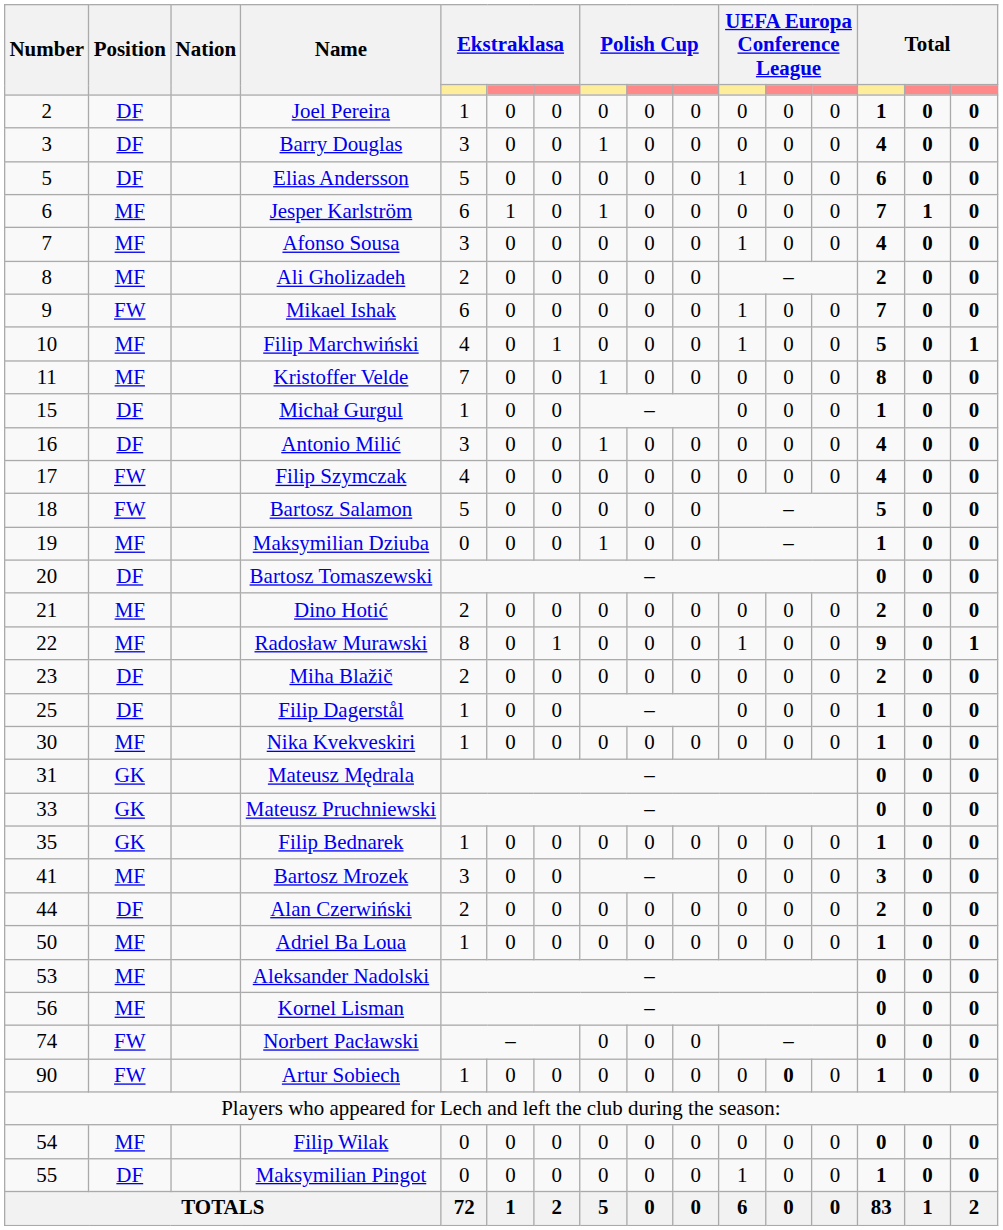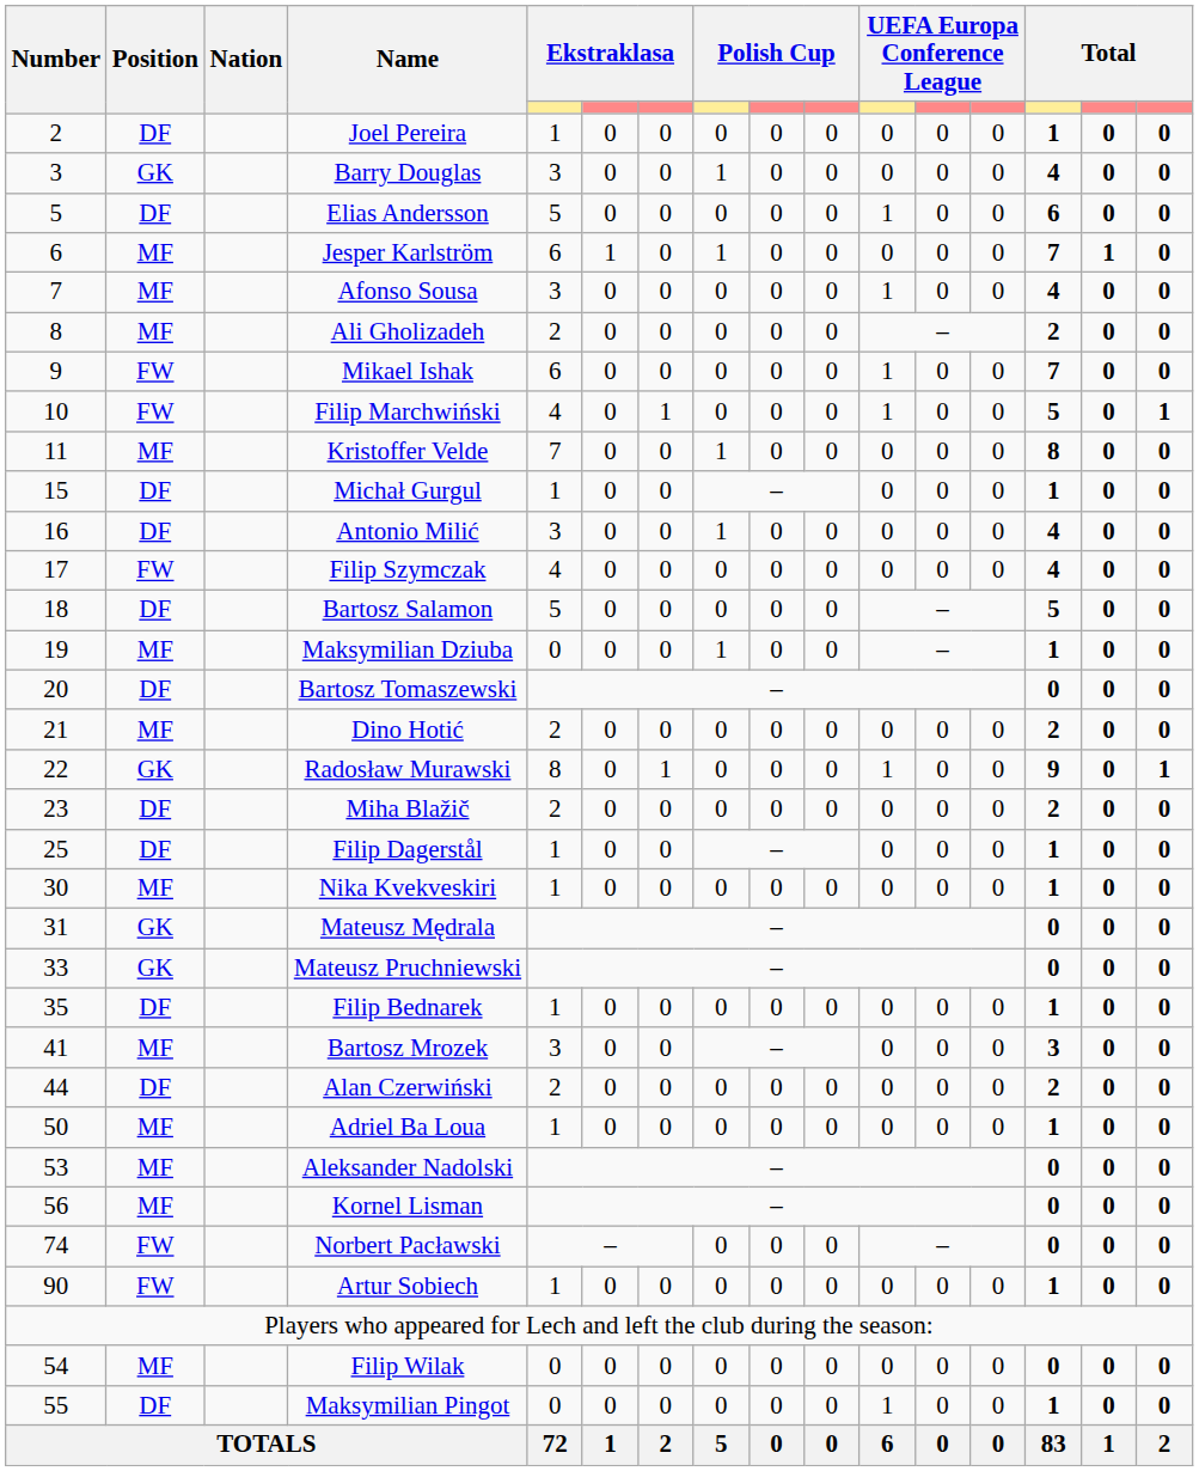 <table class="wikitable" style="font-size: 100%; text-align: center;">
 <tr>
 <th rowspan="2" align="center">Number</th>
 <th rowspan="2" align="center">Position</th>
 <th rowspan="2" align="center">Nation</th>
 <th rowspan="2" align="center">Name</th>
 <th colspan="3" style="width:84px;" align="center"><a href='#'>Ekstraklasa</a></th>
 <th colspan="3" style="width:84px;" align="center"><a href='#'>Polish Cup</a></th>
 <th colspan="3" style="width:84px;" align="center"><a href='#'>UEFA Europa Conference League</a></th>
 <th colspan="3" style="width:84px;" align="center">Total</th>
 </tr>
 <tr>
 <th style="background: #FFEE99; width:28px;"></th>
 <th style="background: #FF8888; width:28px;"></th>
 <th style="background: #FF8888; width:28px;"></th>
 <th style="background: #FFEE99; width:28px;"></th>
 <th style="background: #FF8888; width:28px;"></th>
 <th style="background: #FF8888; width:28px;"></th>
 <th style="background: #FFEE99; width:28px;"></th>
 <th style="background: #FF8888; width:28px;"></th>
 <th style="background: #FF8888; width:28px;"></th>
 <th style="background: #FFEE99; width:28px;"></th>
 <th style="background: #FF8888; width:28px;"></th>
 <th style="background: #FF8888; width:28px;"></th>
 </tr>
 <tr>
 <td>2</td>
 <td><a href='#'>DF</a></td>
 <td></td>
 <td><a href='#'>Joel Pereira</a></td>
 <td>1</td>
 <td>0</td>
 <td>0</td>
 <td>0</td>
 <td>0</td>
 <td>0</td>
 <td>0</td>
 <td>0</td>
 <td>0</td>
 <td><strong>1</strong></td>
 <td><strong>0</strong></td>
 <td><strong>0</strong></td>
 </tr>
 <tr>
 <td>3</td>
-<td><a href='#'>DF</a></td>
+<td><a href='#'>GK</a></td>
 <td></td>
 <td><a href='#'>Barry Douglas</a></td>
 <td>3</td>
 <td>0</td>
 <td>0</td>
 <td>1</td>
 <td>0</td>
 <td>0</td>
 <td>0</td>
 <td>0</td>
 <td>0</td>
 <td><strong>4</strong></td>
 <td><strong>0</strong></td>
 <td><strong>0</strong></td>
 </tr>
 <tr>
 <td>5</td>
 <td><a href='#'>DF</a></td>
 <td></td>
 <td><a href='#'>Elias Andersson</a></td>
 <td>5</td>
 <td>0</td>
 <td>0</td>
 <td>0</td>
 <td>0</td>
 <td>0</td>
 <td>1</td>
 <td>0</td>
 <td>0</td>
 <td><strong>6</strong></td>
 <td><strong>0</strong></td>
 <td><strong>0</strong></td>
 </tr>
 <tr>
 <td>6</td>
 <td><a href='#'>MF</a></td>
 <td></td>
 <td><a href='#'>Jesper Karlström</a></td>
 <td>6</td>
 <td>1</td>
 <td>0</td>
 <td>1</td>
 <td>0</td>
 <td>0</td>
 <td>0</td>
 <td>0</td>
 <td>0</td>
 <td><strong>7</strong></td>
 <td><strong>1</strong></td>
 <td><strong>0</strong></td>
 </tr>
 <tr>
 <td>7</td>
 <td><a href='#'>MF</a></td>
 <td></td>
 <td><a href='#'>Afonso Sousa</a></td>
 <td>3</td>
 <td>0</td>
 <td>0</td>
 <td>0</td>
 <td>0</td>
 <td>0</td>
 <td>1</td>
 <td>0</td>
 <td>0</td>
 <td><strong>4</strong></td>
 <td><strong>0</strong></td>
 <td><strong>0</strong></td>
 </tr>
 <tr>
 <td>8</td>
 <td><a href='#'>MF</a></td>
 <td></td>
 <td><a href='#'>Ali Gholizadeh</a></td>
 <td>2</td>
 <td>0</td>
 <td>0</td>
 <td>0</td>
 <td>0</td>
 <td>0</td>
 <td colspan="3">–</td>
 <td><strong>2</strong></td>
 <td><strong>0</strong></td>
 <td><strong>0</strong></td>
 </tr>
 <tr>
 <td>9</td>
 <td><a href='#'>FW</a></td>
 <td></td>
 <td><a href='#'>Mikael Ishak</a></td>
 <td>6</td>
 <td>0</td>
 <td>0</td>
 <td>0</td>
 <td>0</td>
 <td>0</td>
 <td>1</td>
 <td>0</td>
 <td>0</td>
 <td><strong>7</strong></td>
 <td><strong>0</strong></td>
 <td><strong>0</strong></td>
 </tr>
 <tr>
 <td>10</td>
-<td><a href='#'>MF</a></td>
+<td><a href='#'>FW</a></td>
 <td></td>
 <td><a href='#'>Filip Marchwiński</a></td>
 <td>4</td>
 <td>0</td>
 <td>1</td>
 <td>0</td>
 <td>0</td>
 <td>0</td>
 <td>1</td>
 <td>0</td>
 <td>0</td>
 <td><strong>5</strong></td>
 <td><strong>0</strong></td>
 <td><strong>1</strong></td>
 </tr>
 <tr>
 <td>11</td>
 <td><a href='#'>MF</a></td>
 <td></td>
 <td><a href='#'>Kristoffer Velde</a></td>
 <td>7</td>
 <td>0</td>
 <td>0</td>
 <td>1</td>
 <td>0</td>
 <td>0</td>
 <td>0</td>
 <td>0</td>
 <td>0</td>
 <td><strong>8</strong></td>
 <td><strong>0</strong></td>
 <td><strong>0</strong></td>
 </tr>
 <tr>
 <td>15</td>
 <td><a href='#'>DF</a></td>
 <td></td>
 <td><a href='#'>Michał Gurgul</a></td>
 <td>1</td>
 <td>0</td>
 <td>0</td>
 <td colspan="3">–</td>
 <td>0</td>
 <td>0</td>
 <td>0</td>
 <td><strong>1</strong></td>
 <td><strong>0</strong></td>
 <td><strong>0</strong></td>
 </tr>
 <tr>
 <td>16</td>
 <td><a href='#'>DF</a></td>
 <td></td>
 <td><a href='#'>Antonio Milić</a></td>
 <td>3</td>
 <td>0</td>
 <td>0</td>
 <td>1</td>
 <td>0</td>
 <td>0</td>
 <td>0</td>
 <td>0</td>
 <td>0</td>
 <td><strong>4</strong></td>
 <td><strong>0</strong></td>
 <td><strong>0</strong></td>
 </tr>
 <tr>
 <td>17</td>
 <td><a href='#'>FW</a></td>
 <td></td>
 <td><a href='#'>Filip Szymczak</a></td>
 <td>4</td>
 <td>0</td>
 <td>0</td>
 <td>0</td>
 <td>0</td>
 <td>0</td>
 <td>0</td>
 <td>0</td>
 <td>0</td>
 <td><strong>4</strong></td>
 <td><strong>0</strong></td>
 <td><strong>0</strong></td>
 </tr>
 <tr>
 <td>18</td>
-<td><a href='#'>FW</a></td>
+<td><a href='#'>DF</a></td>
 <td></td>
 <td><a href='#'>Bartosz Salamon</a></td>
 <td>5</td>
 <td>0</td>
 <td>0</td>
 <td>0</td>
 <td>0</td>
 <td>0</td>
 <td colspan="3">–</td>
 <td><strong>5</strong></td>
 <td><strong>0</strong></td>
 <td><strong>0</strong></td>
 </tr>
 <tr>
 <td>19</td>
 <td><a href='#'>MF</a></td>
 <td></td>
 <td><a href='#'>Maksymilian Dziuba</a></td>
 <td>0</td>
 <td>0</td>
 <td>0</td>
 <td>1</td>
 <td>0</td>
 <td>0</td>
 <td colspan="3">–</td>
 <td><strong>1</strong></td>
 <td><strong>0</strong></td>
 <td><strong>0</strong></td>
 </tr>
 <tr>
 <td>20</td>
 <td><a href='#'>DF</a></td>
 <td></td>
 <td><a href='#'>Bartosz Tomaszewski</a></td>
 <td colspan="9">–</td>
 <td><strong>0</strong></td>
 <td><strong>0</strong></td>
 <td><strong>0</strong></td>
 </tr>
 <tr>
 <td>21</td>
 <td><a href='#'>MF</a></td>
 <td></td>
 <td><a href='#'>Dino Hotić</a></td>
 <td>2</td>
 <td>0</td>
 <td>0</td>
 <td>0</td>
 <td>0</td>
 <td>0</td>
 <td>0</td>
 <td>0</td>
 <td>0</td>
 <td><strong>2</strong></td>
 <td><strong>0</strong></td>
 <td><strong>0</strong></td>
 </tr>
 <tr>
 <td>22</td>
-<td><a href='#'>MF</a></td>
+<td><a href='#'>GK</a></td>
 <td></td>
 <td><a href='#'>Radosław Murawski</a></td>
 <td>8</td>
 <td>0</td>
 <td>1</td>
 <td>0</td>
 <td>0</td>
 <td>0</td>
 <td>1</td>
 <td>0</td>
 <td>0</td>
 <td><strong>9</strong></td>
 <td><strong>0</strong></td>
 <td><strong>1</strong></td>
 </tr>
 <tr>
 <td>23</td>
 <td><a href='#'>DF</a></td>
 <td></td>
 <td><a href='#'>Miha Blažič</a></td>
 <td>2</td>
 <td>0</td>
 <td>0</td>
 <td>0</td>
 <td>0</td>
 <td>0</td>
 <td>0</td>
 <td>0</td>
 <td>0</td>
 <td><strong>2</strong></td>
 <td><strong>0</strong></td>
 <td><strong>0</strong></td>
 </tr>
 <tr>
 <td>25</td>
 <td><a href='#'>DF</a></td>
 <td></td>
 <td><a href='#'>Filip Dagerstål</a></td>
 <td>1</td>
 <td>0</td>
 <td>0</td>
 <td colspan="3">–</td>
 <td>0</td>
 <td>0</td>
 <td>0</td>
 <td><strong>1</strong></td>
 <td><strong>0</strong></td>
 <td><strong>0</strong></td>
 </tr>
 <tr>
 <td>30</td>
 <td><a href='#'>MF</a></td>
 <td></td>
 <td><a href='#'>Nika Kvekveskiri</a></td>
 <td>1</td>
 <td>0</td>
 <td>0</td>
 <td>0</td>
 <td>0</td>
 <td>0</td>
 <td>0</td>
 <td>0</td>
 <td>0</td>
 <td><strong>1</strong></td>
 <td><strong>0</strong></td>
 <td><strong>0</strong></td>
 </tr>
 <tr>
 <td>31</td>
 <td><a href='#'>GK</a></td>
 <td></td>
 <td><a href='#'>Mateusz Mędrala</a></td>
 <td colspan="9">–</td>
 <td><strong>0</strong></td>
 <td><strong>0</strong></td>
 <td><strong>0</strong></td>
 </tr>
 <tr>
 <td>33</td>
 <td><a href='#'>GK</a></td>
 <td></td>
 <td><a href='#'>Mateusz Pruchniewski</a></td>
 <td colspan="9">–</td>
 <td><strong>0</strong></td>
 <td><strong>0</strong></td>
 <td><strong>0</strong></td>
 </tr>
 <tr>
 <td>35</td>
-<td><a href='#'>GK</a></td>
+<td><a href='#'>DF</a></td>
 <td></td>
 <td><a href='#'>Filip Bednarek</a></td>
 <td>1</td>
 <td>0</td>
 <td>0</td>
 <td>0</td>
 <td>0</td>
 <td>0</td>
 <td>0</td>
 <td>0</td>
 <td>0</td>
 <td><strong>1</strong></td>
 <td><strong>0</strong></td>
 <td><strong>0</strong></td>
 </tr>
 <tr>
 <td>41</td>
 <td><a href='#'>MF</a></td>
 <td></td>
 <td><a href='#'>Bartosz Mrozek</a></td>
 <td>3</td>
 <td>0</td>
 <td>0</td>
 <td colspan="3">–</td>
 <td>0</td>
 <td>0</td>
 <td>0</td>
 <td><strong>3</strong></td>
 <td><strong>0</strong></td>
 <td><strong>0</strong></td>
 </tr>
 <tr>
 <td>44</td>
 <td><a href='#'>DF</a></td>
 <td></td>
 <td><a href='#'>Alan Czerwiński</a></td>
 <td>2</td>
 <td>0</td>
 <td>0</td>
 <td>0</td>
 <td>0</td>
 <td>0</td>
 <td>0</td>
 <td>0</td>
 <td>0</td>
 <td><strong>2</strong></td>
 <td><strong>0</strong></td>
 <td><strong>0</strong></td>
 </tr>
 <tr>
 <td>50</td>
 <td><a href='#'>MF</a></td>
 <td></td>
 <td><a href='#'>Adriel Ba Loua</a></td>
 <td>1</td>
 <td>0</td>
 <td>0</td>
 <td>0</td>
 <td>0</td>
 <td>0</td>
 <td>0</td>
 <td>0</td>
 <td>0</td>
 <td><strong>1</strong></td>
 <td><strong>0</strong></td>
 <td><strong>0</strong></td>
 </tr>
 <tr>
 <td>53</td>
 <td><a href='#'>MF</a></td>
 <td></td>
 <td><a href='#'>Aleksander Nadolski</a></td>
 <td colspan="9">–</td>
 <td><strong>0</strong></td>
 <td><strong>0</strong></td>
 <td><strong>0</strong></td>
 </tr>
 <tr>
 <td>56</td>
 <td><a href='#'>MF</a></td>
 <td></td>
 <td><a href='#'>Kornel Lisman</a></td>
 <td colspan="9">–</td>
 <td><strong>0</strong></td>
 <td><strong>0</strong></td>
 <td><strong>0</strong></td>
 </tr>
 <tr>
 <td>74</td>
 <td><a href='#'>FW</a></td>
 <td></td>
 <td><a href='#'>Norbert Pacławski</a></td>
 <td colspan="3">–</td>
 <td>0</td>
 <td>0</td>
 <td>0</td>
 <td colspan="3">–</td>
 <td><strong>0</strong></td>
 <td><strong>0</strong></td>
 <td><strong>0</strong></td>
 </tr>
 <tr>
 <td>90</td>
 <td><a href='#'>FW</a></td>
 <td></td>
 <td><a href='#'>Artur Sobiech</a></td>
 <td>1</td>
 <td>0</td>
 <td>0</td>
 <td>0</td>
 <td>0</td>
 <td>0</td>
 <td>0</td>
-<td><strong>0</strong></td>
+<td>0</td>
 <td>0</td>
 <td><strong>1</strong></td>
 <td><strong>0</strong></td>
 <td><strong>0</strong></td>
 </tr>
 <tr>
 <td colspan="16">Players who appeared for Lech and left the club during the season:</td>
 </tr>
 <tr>
 <td>54</td>
 <td><a href='#'>MF</a></td>
 <td></td>
 <td><a href='#'>Filip Wilak</a></td>
 <td>0</td>
 <td>0</td>
 <td>0</td>
 <td>0</td>
 <td>0</td>
 <td>0</td>
 <td>0</td>
 <td>0</td>
 <td>0</td>
 <td><strong>0</strong></td>
 <td><strong>0</strong></td>
 <td><strong>0</strong></td>
 </tr>
 <tr>
 <td>55</td>
 <td><a href='#'>DF</a></td>
 <td></td>
 <td><a href='#'>Maksymilian Pingot</a></td>
 <td>0</td>
 <td>0</td>
 <td>0</td>
 <td>0</td>
 <td>0</td>
 <td>0</td>
 <td>1</td>
 <td>0</td>
 <td>0</td>
 <td><strong>1</strong></td>
 <td><strong>0</strong></td>
 <td><strong>0</strong></td>
 </tr>
 <tr>
 <th colspan="4">TOTALS</th>
 <th>72</th>
 <th>1</th>
 <th>2</th>
 <th>5</th>
 <th>0</th>
 <th>0</th>
 <th>6</th>
 <th>0</th>
 <th>0</th>
 <th>83</th>
 <th>1</th>
 <th>2</th>
 </tr>
 </table>
